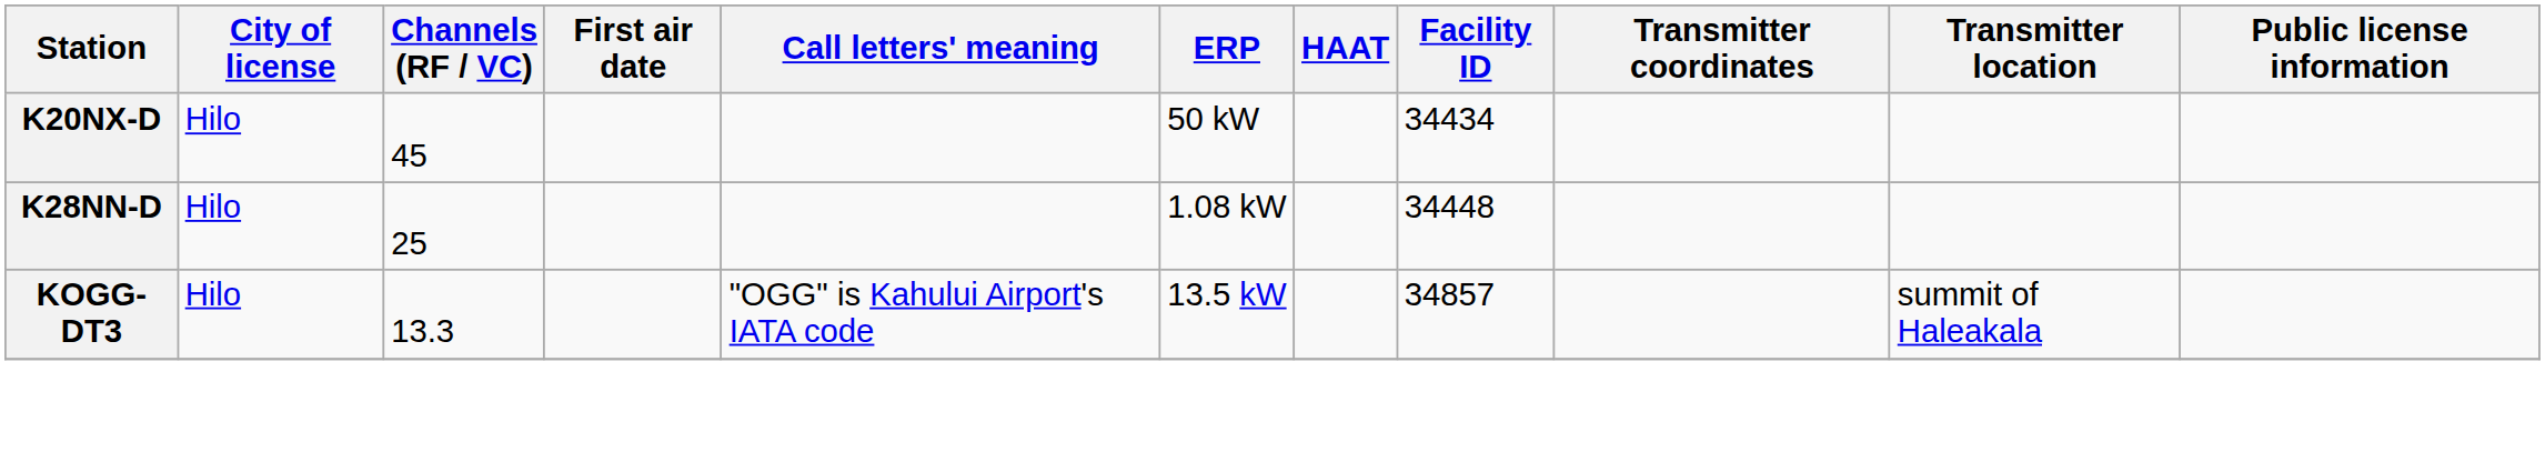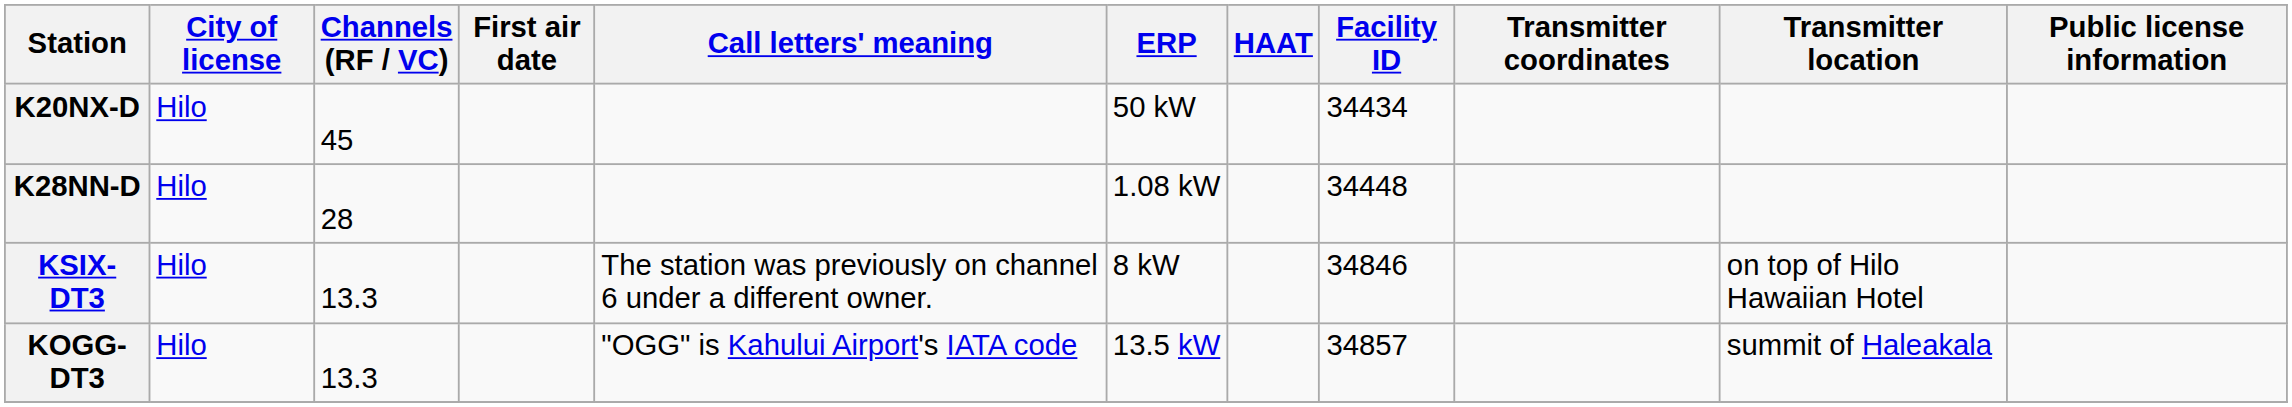 <table class="wikitable">
 <tr>
 <th>Station</th>
 <th><a href='#'>City of license</a></th>
 <th><a href='#'>Channels</a><br>(RF / <a href='#'>VC</a>)</th>
 <th>First air date</th>
 <th><a href='#'>Call letters' meaning</a></th>
 <th><a href='#'>ERP</a></th>
 <th><a href='#'>HAAT</a></th>
 <th><a href='#'>Facility ID</a></th>
 <th>Transmitter coordinates</th>
 <th>Transmitter location</th>
 <th>Public license information</th>
 </tr>
 <tr style="vertical-align: top; text-align: left;">
 <th scope = "row">K20NX-D</th>
 <td><a href='#'>Hilo</a></td>
 <td><br>45</td>
 <td></td>
 <td></td>
 <td>50 kW</td>
 <td></td>
 <td>34434</td>
 <td></td>
 <td></td>
 <td></td>
 </tr>
 <tr style="vertical-align: top; text-align: left;">
 <th scope = "row">K28NN-D</th>
 <td><a href='#'>Hilo</a></td>
-<td><br>25</td>
+<td><br>28</td>
 <td></td>
 <td></td>
 <td>1.08 kW</td>
 <td></td>
 <td>34448</td>
 <td></td>
 <td></td>
 <td></td>
+</tr>
+<tr style="vertical-align: top; text-align: left;">
+<th scope = "row"><a href='#'>KSIX-DT3</a></th>
+<td><a href='#'>Hilo</a></td>
+<td><br>13.3</td>
+<td></td>
+<td>The station was previously on channel 6 under a different owner.</td>
+<td>8 kW</td>
+<td></td>
+<td>34846</td>
+<td></td>
+<td>on top of Hilo Hawaiian Hotel</td>
+<td><br></td>
 </tr>
 <tr style="vertical-align: top; text-align: left;">
 <th scope = "row">KOGG-DT3</th>
 <td><a href='#'>Hilo</a></td>
 <td><br>13.3</td>
 <td></td>
 <td>"OGG" is <a href='#'>Kahului Airport</a>'s <a href='#'>IATA code</a></td>
 <td>13.5 <a href='#'>kW</a></td>
 <td></td>
 <td>34857</td>
 <td></td>
 <td>summit of <a href='#'>Haleakala</a></td>
 <td><br></td>
 </tr>
 <tr style="vertical-align: top; text-align: left;">
 </tr>
 </table>
